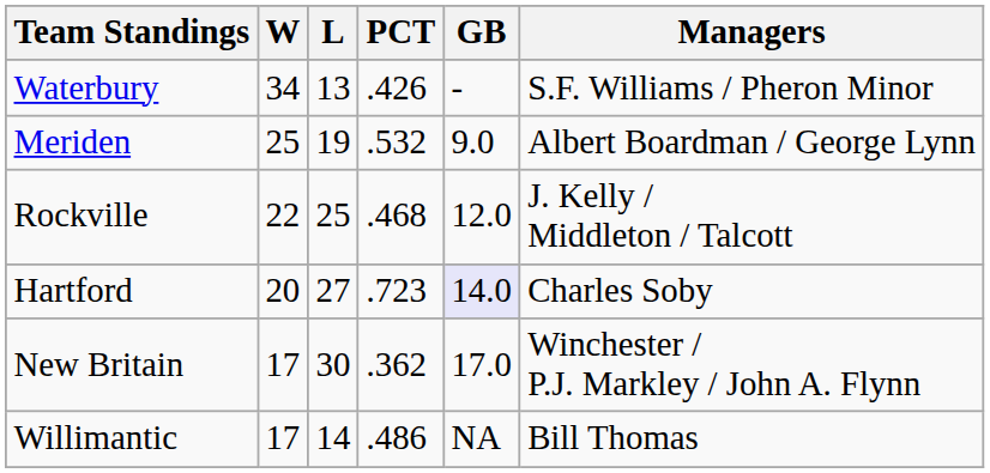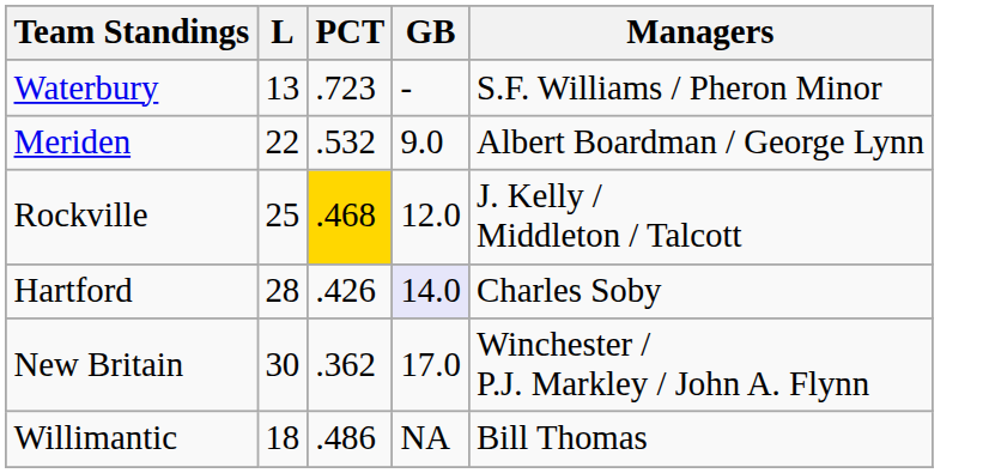 <table class="wikitable">
 <tr>
 <th>Team Standings</th>
-<th>W</th>
 <th>L</th>
 <th>PCT</th>
 <th>GB</th>
 <th>Managers</th>
 </tr>
 <tr>
 <td><a href='#'>Waterbury</a></td>
-<td>34</td>
 <td>13</td>
-<td>.426</td>
+<td>.723</td>
 <td>-</td>
 <td>S.F. Williams / Pheron Minor</td>
 </tr>
 <tr>
 <td><a href='#'>Meriden</a></td>
-<td>25</td>
-<td>19</td>
+<td>22</td>
 <td>.532</td>
 <td>9.0</td>
 <td>Albert Boardman / George Lynn</td>
 </tr>
 <tr>
 <td>Rockville</td>
-<td>22</td>
 <td>25</td>
-<td>.468</td>
+<td style="background: gold;">.468</td>
 <td>12.0</td>
 <td>J. Kelly /<br> Middleton / Talcott</td>
 </tr>
 <tr>
 <td>Hartford</td>
-<td>20</td>
-<td>27</td>
-<td>.723</td>
+<td>28</td>
+<td>.426</td>
 <td style="background: lavender;">14.0</td>
 <td>Charles Soby</td>
 </tr>
 <tr>
 <td>New Britain</td>
-<td>17</td>
 <td>30</td>
 <td>.362</td>
 <td>17.0</td>
 <td>Winchester /<br> P.J. Markley / John A. Flynn</td>
 </tr>
 <tr>
 <td>Willimantic</td>
-<td>17</td>
-<td>14</td>
+<td>18</td>
 <td>.486</td>
 <td>NA</td>
 <td>Bill Thomas</td>
 </tr>
 </table>
